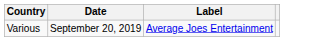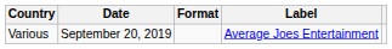 <table class="wikitable">
 <tr>
 <th>Country</th>
 <th>Date</th>
+<th>Format</th>
 <th>Label</th>
 <th></th>
 </tr>
 <tr>
 <td>Various</td>
 <td>September 20, 2019</td>
+<td></td>
 <td><a href='#'>Average Joes Entertainment</a></td>
 <td></td>
 </tr>
 </table>
